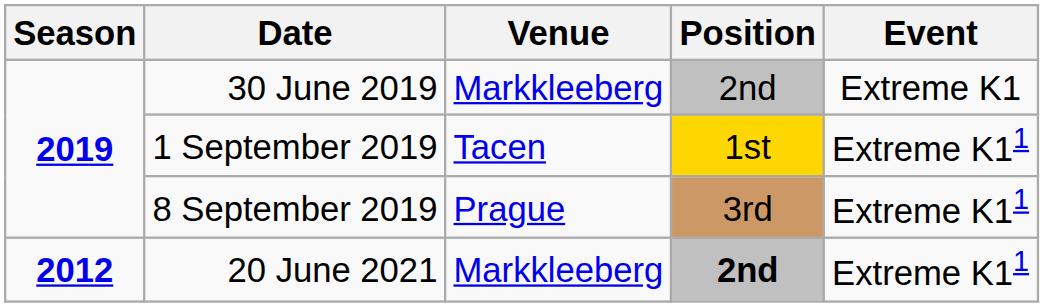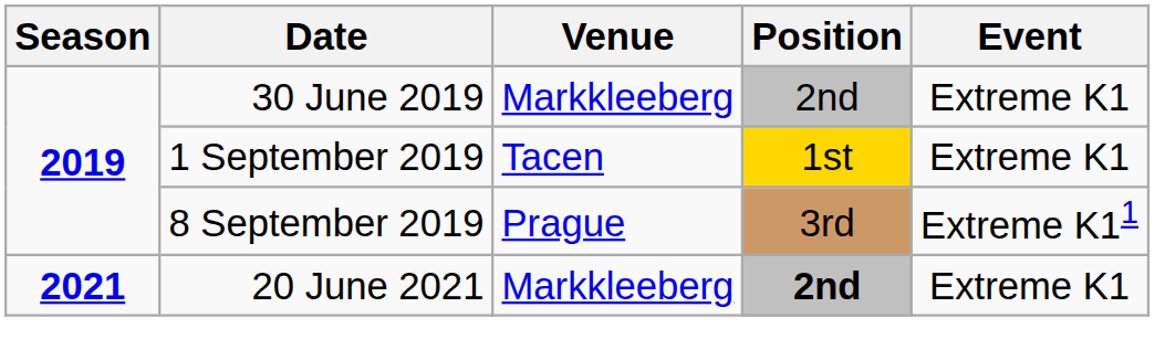 <table class="wikitable" style="text-align:center; font-size:95%;">
 <tr>
 <th>Season</th>
 <th>Date</th>
 <th>Venue</th>
 <th>Position</th>
 <th>Event</th>
 </tr>
 <tr>
 <td rowspan=3><strong><a href='#'>2019</a></strong></td>
 <td align=right>30 June 2019</td>
 <td align=left><a href='#'>Markkleeberg</a></td>
 <td bgcolor=silver>2nd</td>
 <td>Extreme K1</td>
 </tr>
 <tr>
 <td align=right>1 September 2019</td>
 <td align=left><a href='#'>Tacen</a></td>
 <td bgcolor=gold>1st</td>
-<td>Extreme K1<sup><a href='#'>1</a></sup></td>
+<td>Extreme K1</td>
 </tr>
 <tr>
 <td align=right>8 September 2019</td>
 <td align=left><a href='#'>Prague</a></td>
 <td bgcolor=cc9966>3rd</td>
 <td>Extreme K1<sup><a href='#'>1</a></sup></td>
 </tr>
 <tr>
-<td><strong><a href='#'>2012</a></strong></td>
+<td><strong><a href='#'>2021</a></strong></td>
 <td align=right>20 June 2021</td>
 <td align=left><a href='#'>Markkleeberg</a></td>
 <td bgcolor=silver><strong>2nd</strong></td>
-<td>Extreme K1<sup><a href='#'>1</a></sup></td>
+<td>Extreme K1</td>
 </tr>
 </table>
